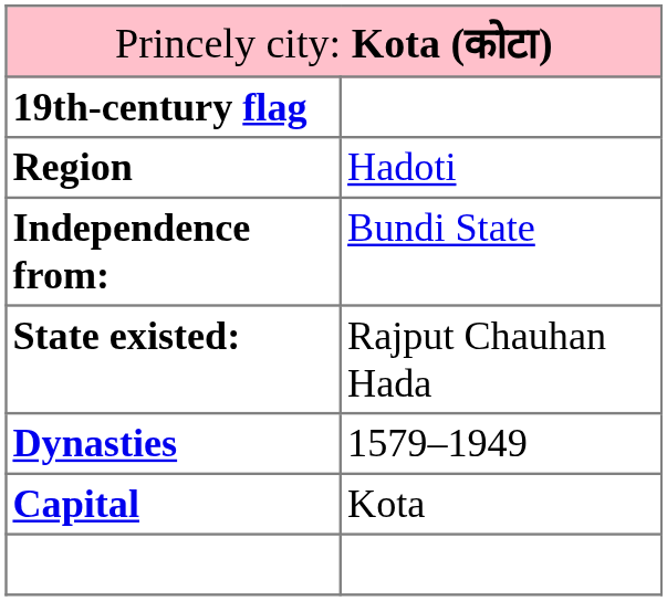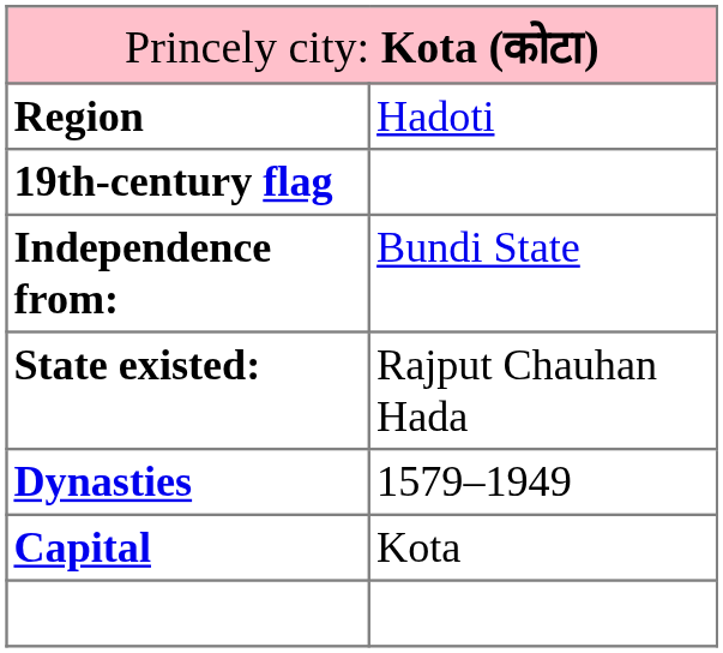 <table class="toccolours" border="1" cellpadding="2" cellspacing="2" style="float: right; margin: 0 0 1em 1em; width: 250px; border-collapse: collapse; font-size: 95%;">
 <tr>
 <td colspan="2" style="margin-left:inherit; background:pink; text-align:center; font-size:medium;">Princely city: <strong>Kota (कोटा)</strong></td>
 </tr>
 <tr style="vertical-align: top;">
+<td><strong>Region</strong></td>
+<td><a href='#'>Hadoti</a></td>
+</tr>
+<tr style="vertical-align: top;">
 <td><strong>19th-century <a href='#'>flag</a></strong></td>
 <td></td>
-</tr>
-<tr style="vertical-align: top;">
-<td><strong>Region</strong></td>
-<td><a href='#'>Hadoti</a></td>
 </tr>
 <tr style="vertical-align: top;">
 <td><strong>Independence from:</strong></td>
 <td><a href='#'>Bundi State</a></td>
 </tr>
 <tr style="vertical-align: top;">
 <td><strong>State existed:</strong></td>
 <td>Rajput Chauhan Hada</td>
 </tr>
 <tr style="vertical-align: top;">
 <td><strong><a href='#'>Dynasties</a></strong></td>
 <td>1579–1949</td>
 </tr>
 <tr style="vertical-align: top;">
 <td><strong><a href='#'>Capital</a></strong></td>
 <td>Kota</td>
 </tr>
 <tr style="vertical-align: top;">
 <td><br></td>
 </tr>
 </table>
